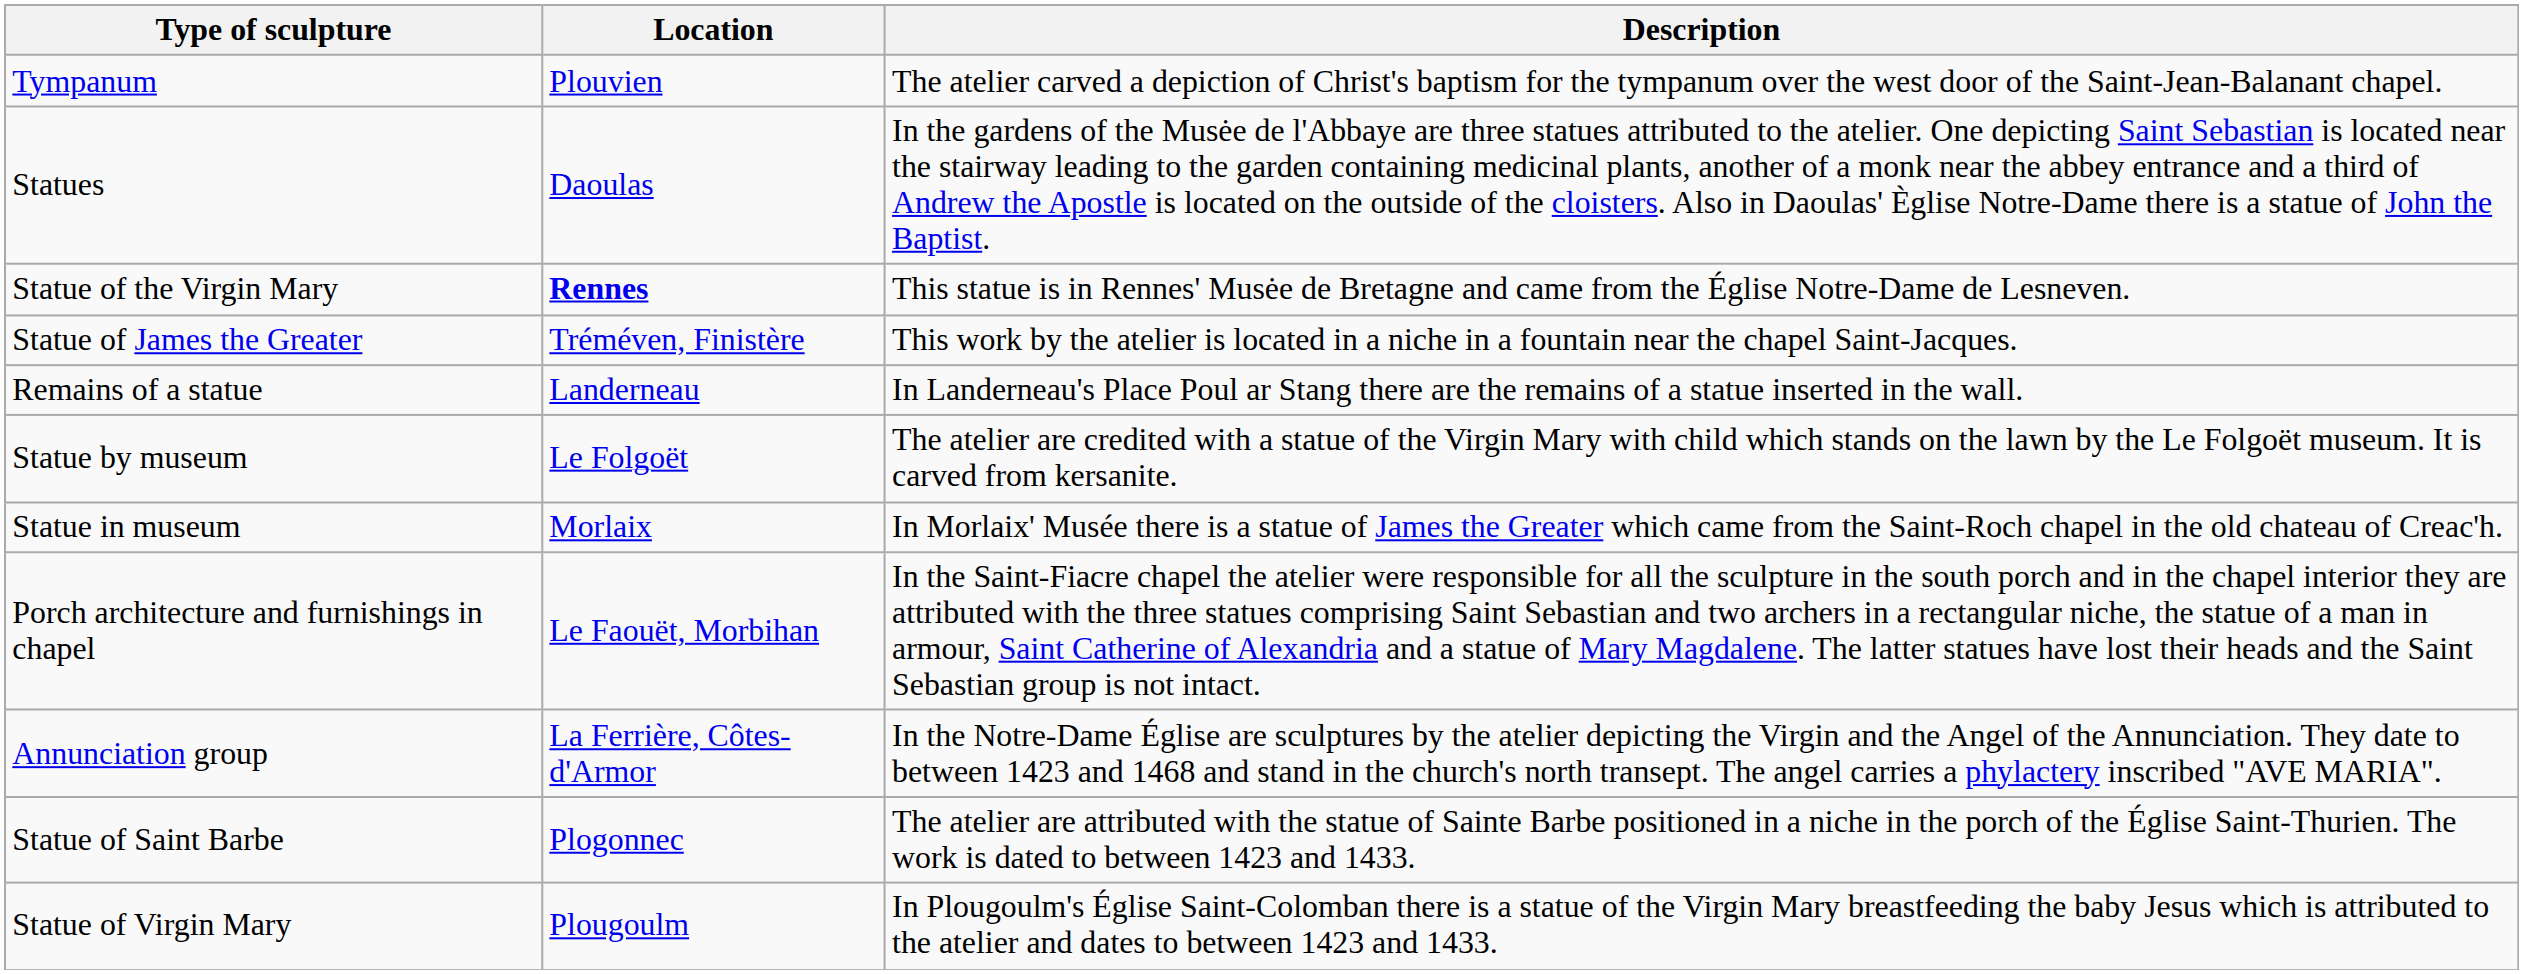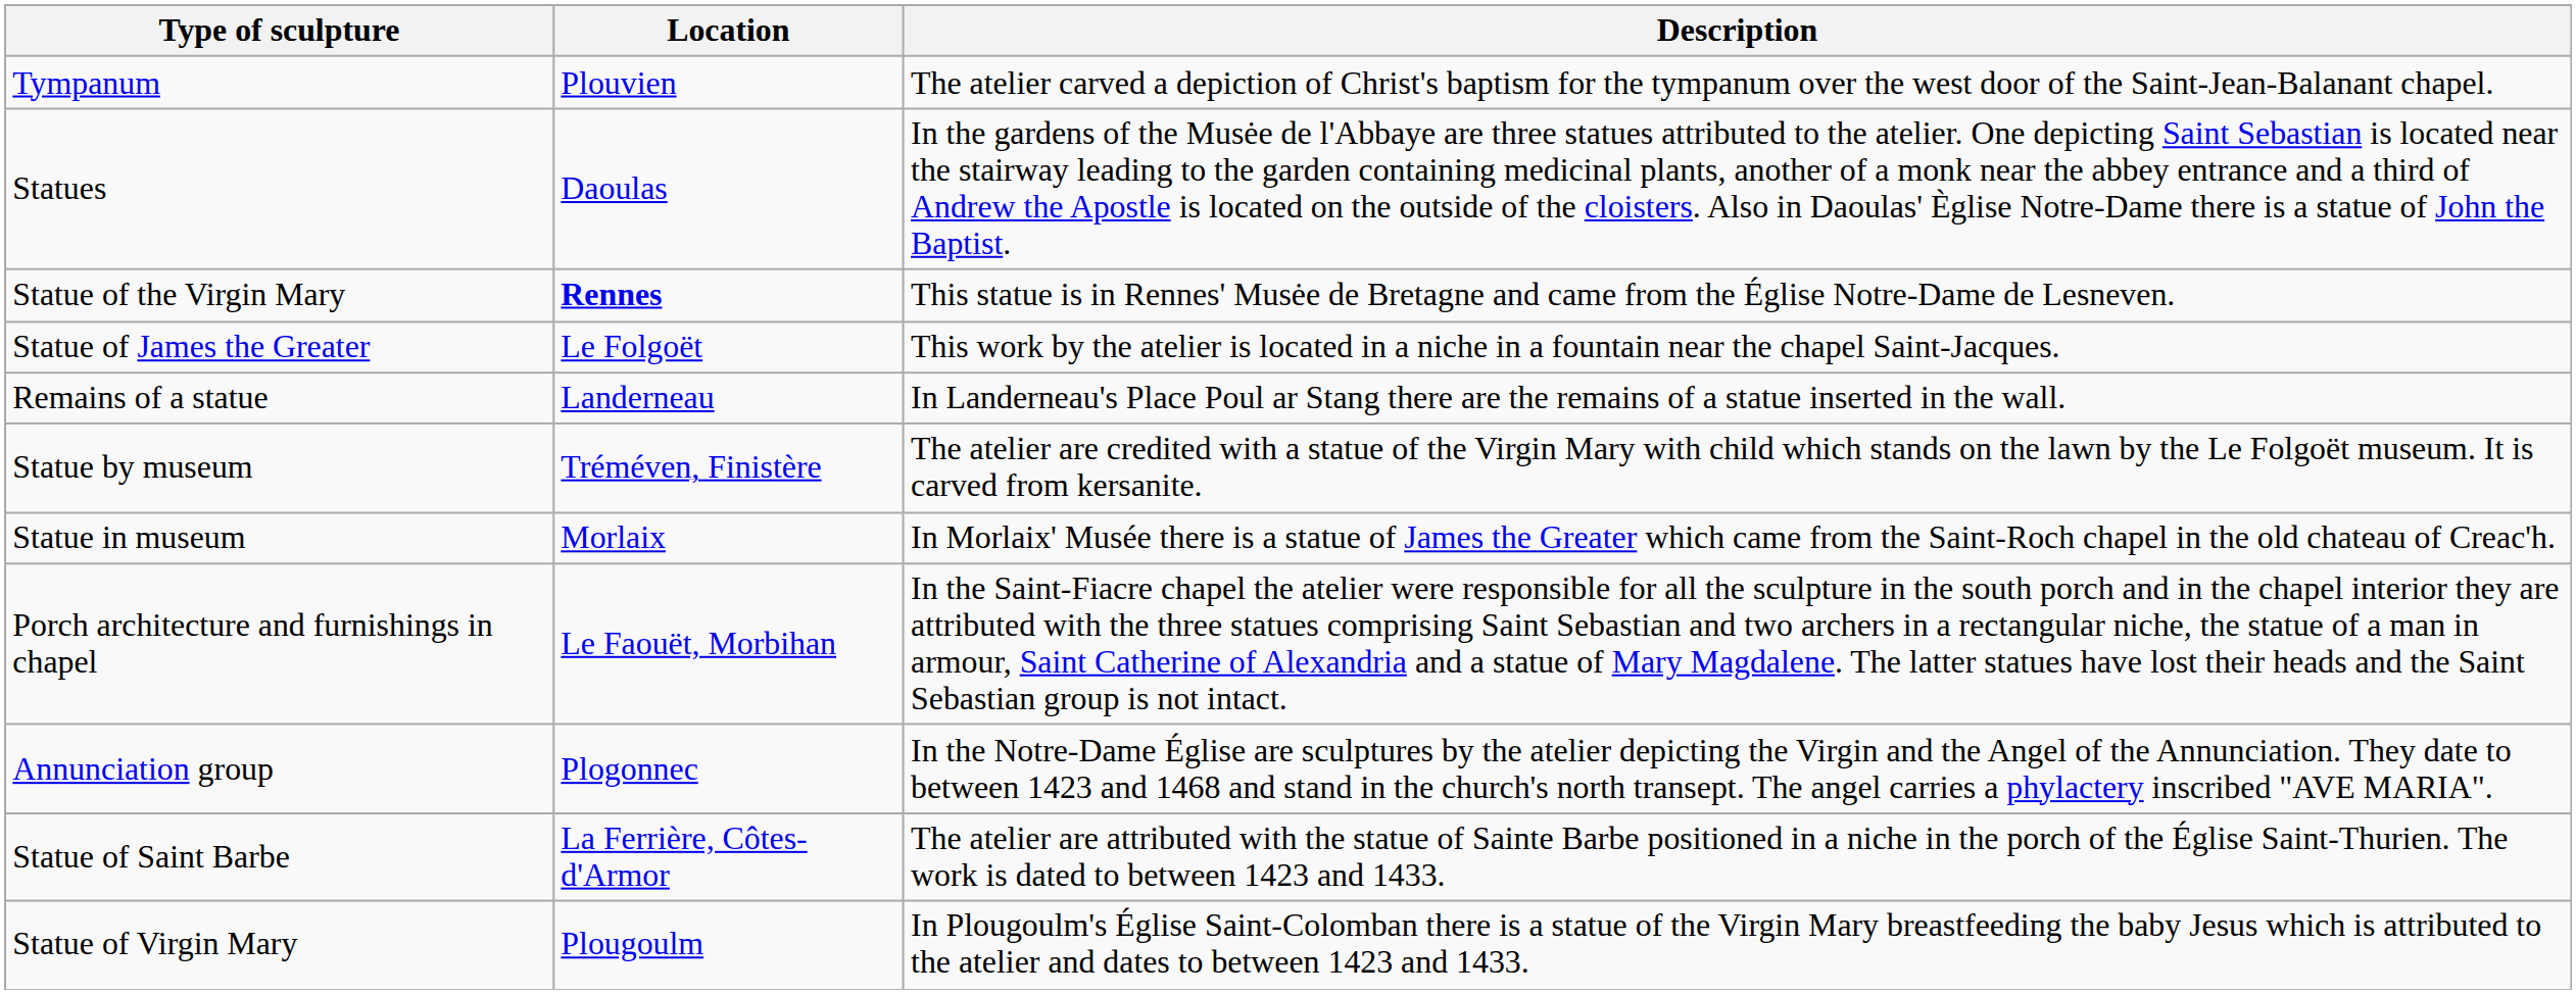 <table class="wikitable sortable" style="width:100%; margin-top:0.5em;">
 <tr>
 <th scope="col">Type of sculpture</th>
 <th scope="col">Location</th>
 <th scope="col" style="width:65%;">Description</th>
 </tr>
 <tr>
 <td><a href='#'>Tympanum</a></td>
 <td><a href='#'>Plouvien</a></td>
 <td>The atelier carved a depiction of Christ's baptism for the tympanum over the west door of the Saint-Jean-Balanant chapel.<br></td>
 </tr>
 <tr>
 <td>Statues</td>
 <td><a href='#'>Daoulas</a></td>
 <td>In the gardens of the Musėe de l'Abbaye are three statues attributed to the atelier. One depicting <a href='#'>Saint Sebastian</a> is located near the stairway leading to the garden containing medicinal plants, another of a monk near the abbey entrance and a third of <a href='#'>Andrew the Apostle</a> is located on the outside of the <a href='#'>cloisters</a>. Also in Daoulas' Èglise Notre-Dame there is a statue of <a href='#'>John the Baptist</a>.</td>
 </tr>
 <tr>
 <td>Statue of the Virgin Mary</td>
 <td><strong><a href='#'>Rennes</a></strong></td>
 <td>This statue is in Rennes' Musėe de Bretagne and came from the Église Notre-Dame de Lesneven.</td>
 </tr>
 <tr>
 <td>Statue of <a href='#'>James the Greater</a></td>
-<td><a href='#'>Tréméven, Finistère</a></td>
+<td><a href='#'>Le Folgoët</a></td>
 <td>This work by the atelier is located in a niche in a fountain near the chapel Saint-Jacques.</td>
 </tr>
 <tr>
 <td>Remains of a statue</td>
 <td><a href='#'>Landerneau</a></td>
 <td>In Landerneau's Place Poul ar Stang there are the remains of a statue inserted in the wall.</td>
 </tr>
 <tr>
 <td>Statue by museum</td>
-<td><a href='#'>Le Folgoët</a></td>
+<td><a href='#'>Tréméven, Finistère</a></td>
 <td>The atelier are credited with a statue of the Virgin Mary with child which stands on the lawn by the Le Folgoët museum. It is carved from kersanite.</td>
 </tr>
 <tr>
 <td>Statue in museum</td>
 <td><a href='#'>Morlaix</a></td>
 <td>In Morlaix' Musée there is a statue of <a href='#'>James the Greater</a> which came from the Saint-Roch chapel in the old chateau of Creac'h.</td>
 </tr>
 <tr>
 <td>Porch architecture and furnishings in chapel</td>
 <td><a href='#'>Le Faouët, Morbihan</a></td>
 <td>In the Saint-Fiacre chapel the atelier were responsible for all the sculpture in the south porch and in the chapel interior they are attributed with the three statues comprising Saint Sebastian and two archers in a rectangular niche, the statue of a man in armour, <a href='#'>Saint Catherine of Alexandria</a> and a statue of <a href='#'>Mary Magdalene</a>. The latter statues have lost their heads and the Saint Sebastian group is not intact.</td>
 </tr>
 <tr>
 <td><a href='#'>Annunciation</a> group</td>
-<td><a href='#'>La Ferrière, Côtes-d'Armor</a></td>
+<td><a href='#'>Plogonnec</a></td>
 <td>In the Notre-Dame Église are sculptures by the atelier depicting the Virgin and the Angel of the Annunciation. They date to between 1423 and 1468 and stand in the church's north transept. The angel carries a <a href='#'>phylactery</a> inscribed "AVE MARIA".</td>
 </tr>
 <tr>
 <td>Statue of Saint Barbe</td>
-<td><a href='#'>Plogonnec</a></td>
+<td><a href='#'>La Ferrière, Côtes-d'Armor</a></td>
 <td>The atelier are attributed with the statue of Sainte Barbe positioned in a niche in the porch of the Église Saint-Thurien. The work is dated to between 1423 and 1433.</td>
 </tr>
 <tr>
 <td>Statue of Virgin Mary</td>
 <td><a href='#'>Plougoulm</a></td>
 <td>In Plougoulm's Église Saint-Colomban there is a statue of the Virgin Mary breastfeeding the baby Jesus which is attributed to the atelier and dates to between 1423 and 1433.<br></td>
 </tr>
 </table>
